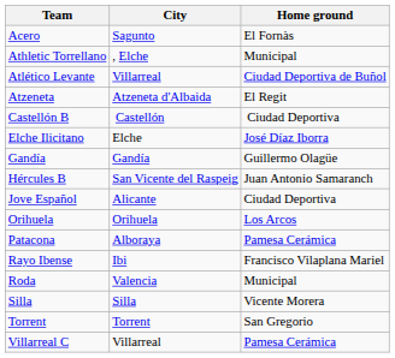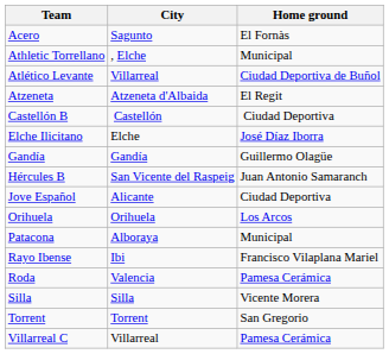 <table class="wikitable sortable">
 <tr>
 <th>Team</th>
 <th>City</th>
 <th>Home ground</th>
 </tr>
 <tr>
 <td><a href='#'>Acero</a></td>
 <td><a href='#'>Sagunto</a></td>
 <td>El Fornàs</td>
 </tr>
 <tr>
 <td><a href='#'>Athletic Torrellano</a></td>
 <td>, <a href='#'>Elche</a></td>
 <td>Municipal</td>
 </tr>
 <tr>
 <td><a href='#'>Atlético Levante</a></td>
 <td><a href='#'>Villarreal</a></td>
 <td><a href='#'>Ciudad Deportiva de Buñol</a></td>
 </tr>
 <tr>
 <td><a href='#'>Atzeneta</a></td>
 <td><a href='#'>Atzeneta d'Albaida</a></td>
 <td>El Regit</td>
 </tr>
 <tr>
 <td><a href='#'>Castellón B</a> </td>
 <td> <a href='#'>Castellón</a></td>
 <td> Ciudad Deportiva</td>
 </tr>
 <tr>
 <td><a href='#'>Elche Ilicitano</a></td>
 <td>Elche</td>
 <td><a href='#'>José Díaz Iborra</a></td>
 </tr>
 <tr>
 <td><a href='#'>Gandía</a></td>
 <td><a href='#'>Gandía</a></td>
 <td>Guillermo Olagüe</td>
 </tr>
 <tr>
 <td><a href='#'>Hércules B</a></td>
 <td><a href='#'>San Vicente del Raspeig</a></td>
 <td>Juan Antonio Samaranch</td>
 </tr>
 <tr>
 <td><a href='#'>Jove Español</a></td>
 <td><a href='#'>Alicante</a></td>
 <td>Ciudad Deportiva</td>
 </tr>
 <tr>
 <td><a href='#'>Orihuela</a></td>
 <td><a href='#'>Orihuela</a></td>
 <td><a href='#'>Los Arcos</a></td>
 </tr>
 <tr>
 <td><a href='#'>Patacona</a></td>
 <td><a href='#'>Alboraya</a></td>
-<td><a href='#'>Pamesa Cerámica</a></td>
+<td>Municipal</td>
 </tr>
 <tr>
 <td><a href='#'>Rayo Ibense</a></td>
 <td><a href='#'>Ibi</a></td>
 <td>Francisco Vilaplana Mariel</td>
 </tr>
 <tr>
 <td><a href='#'>Roda</a></td>
 <td><a href='#'>Valencia</a></td>
-<td>Municipal</td>
+<td><a href='#'>Pamesa Cerámica</a></td>
 </tr>
 <tr>
 <td><a href='#'>Silla</a></td>
 <td><a href='#'>Silla</a></td>
 <td>Vicente Morera</td>
 </tr>
 <tr>
 <td><a href='#'>Torrent</a></td>
 <td><a href='#'>Torrent</a></td>
 <td>San Gregorio</td>
 </tr>
 <tr>
 <td><a href='#'>Villarreal C</a></td>
 <td>Villarreal</td>
 <td><a href='#'>Pamesa Cerámica</a></td>
 </tr>
 </table>
